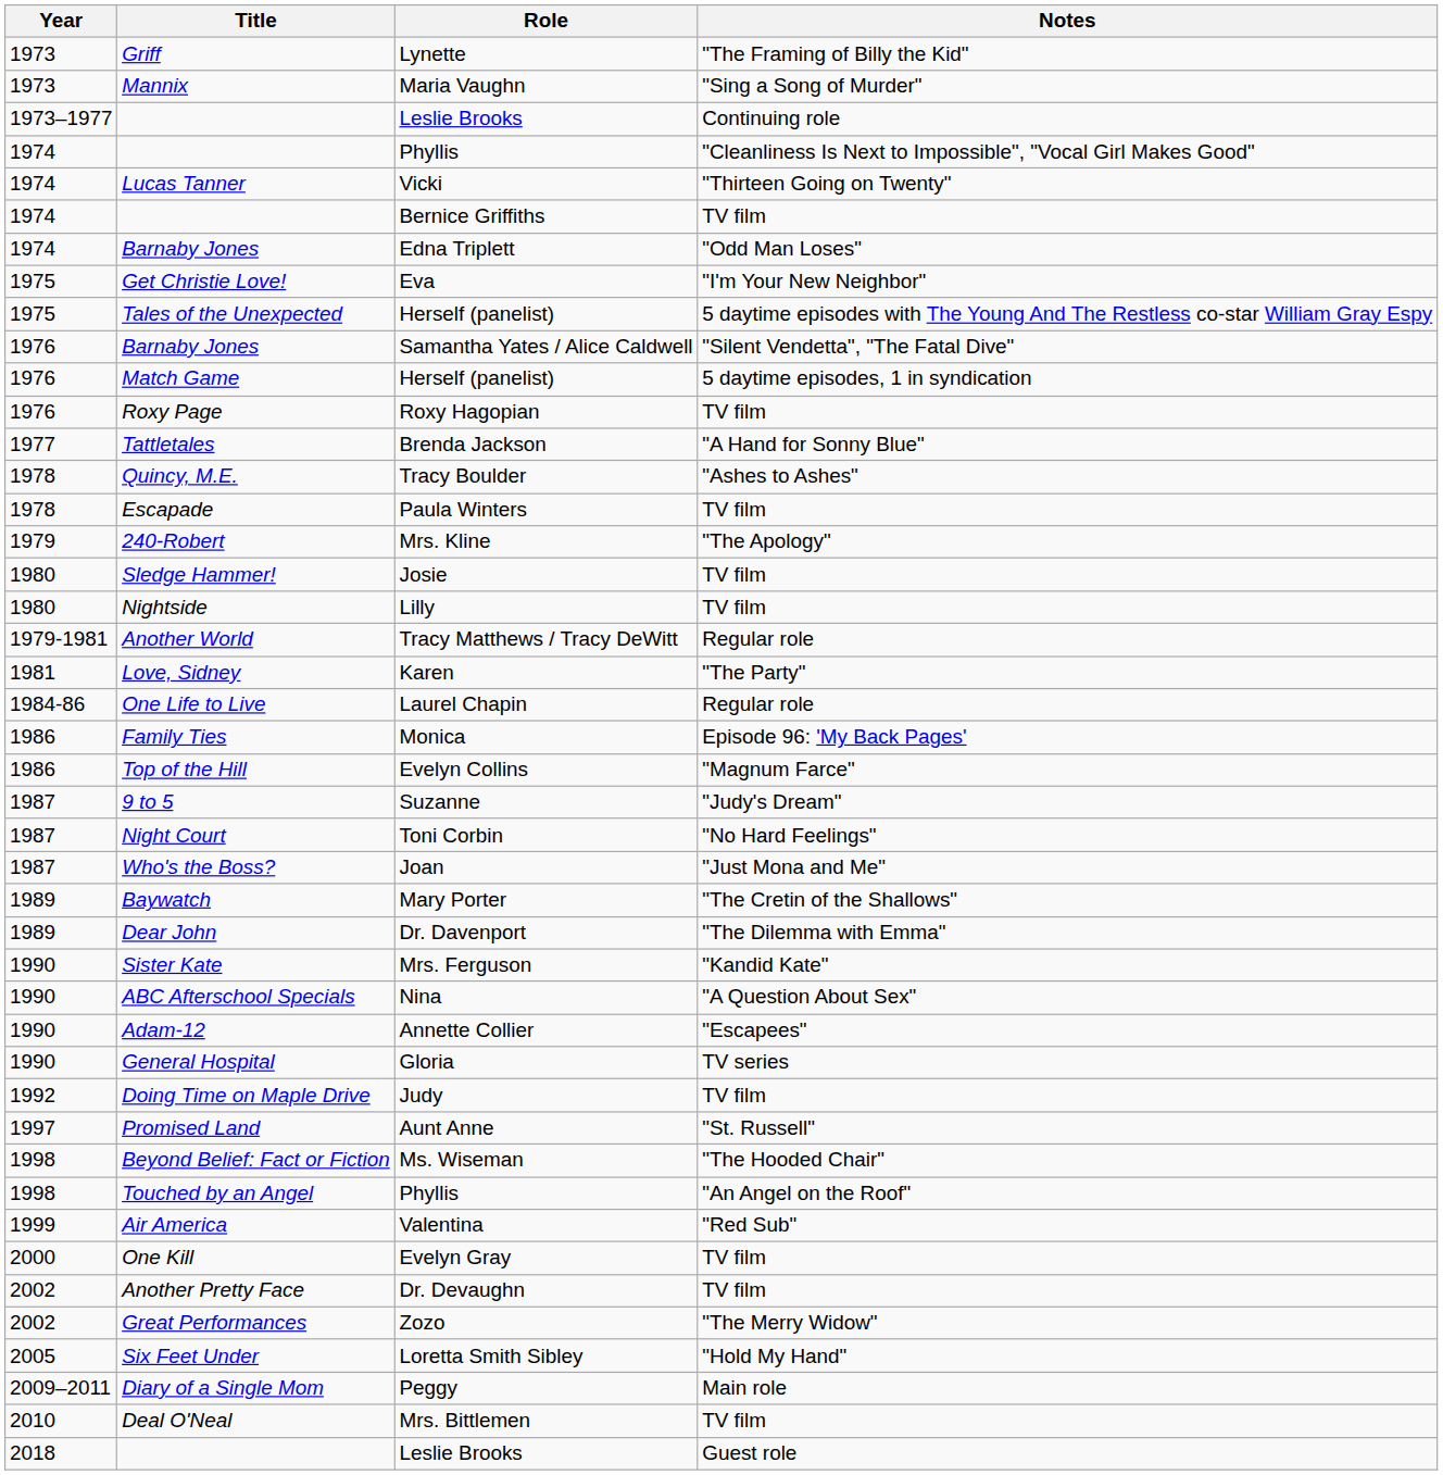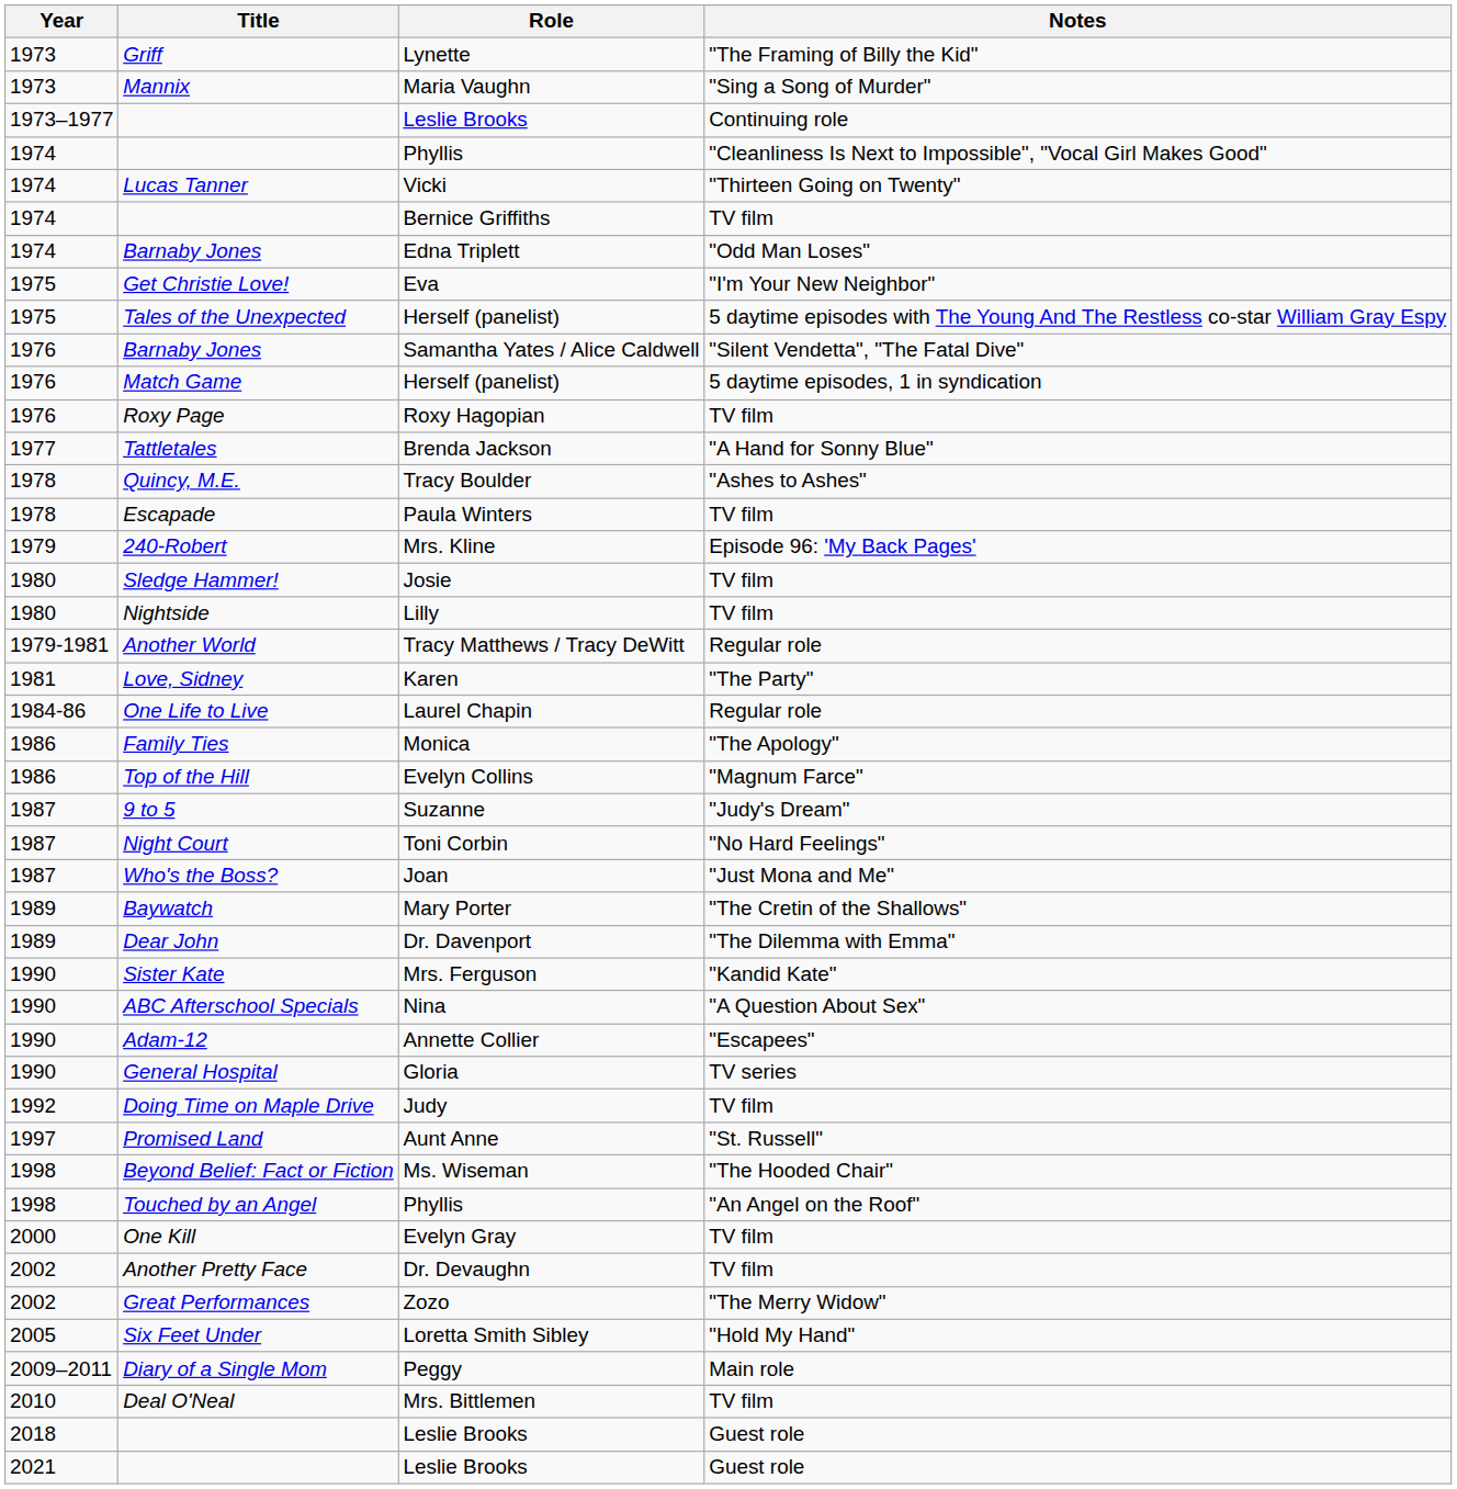 <table class="wikitable sortable">
 <tr>
 <th>Year</th>
 <th>Title</th>
 <th>Role</th>
 <th class="unsortable">Notes</th>
 </tr>
 <tr>
 <td>1973</td>
 <td><em><a href='#'>Griff</a></em></td>
 <td>Lynette</td>
 <td>"The Framing of Billy the Kid"</td>
 </tr>
 <tr>
 <td>1973</td>
 <td><em><a href='#'>Mannix</a></em></td>
 <td>Maria Vaughn</td>
 <td>"Sing a Song of Murder"</td>
 </tr>
 <tr>
 <td>1973–1977</td>
 <td><em></em></td>
 <td><a href='#'>Leslie Brooks</a></td>
 <td>Continuing role</td>
 </tr>
 <tr>
 <td>1974</td>
 <td><em></em></td>
 <td>Phyllis</td>
 <td>"Cleanliness Is Next to Impossible", "Vocal Girl Makes Good"</td>
 </tr>
 <tr>
 <td>1974</td>
 <td><em><a href='#'>Lucas Tanner</a></em></td>
 <td>Vicki</td>
 <td>"Thirteen Going on Twenty"</td>
 </tr>
 <tr>
 <td>1974</td>
 <td><em></em></td>
 <td>Bernice Griffiths</td>
 <td>TV film</td>
 </tr>
 <tr>
 <td>1974</td>
 <td><em><a href='#'>Barnaby Jones</a></em></td>
 <td>Edna Triplett</td>
 <td>"Odd Man Loses"</td>
 </tr>
 <tr>
 <td>1975</td>
 <td><em><a href='#'>Get Christie Love!</a></em></td>
 <td>Eva</td>
 <td>"I'm Your New Neighbor"</td>
 </tr>
 <tr>
 <td>1975</td>
 <td><em><a href='#'>Tales of the Unexpected</a></em></td>
 <td>Herself (panelist)</td>
 <td>5 daytime episodes with <a href='#'>The Young And The Restless</a> co-star <a href='#'>William Gray Espy</a></td>
 </tr>
 <tr>
 <td>1976</td>
 <td><em><a href='#'>Barnaby Jones</a></em></td>
 <td>Samantha Yates / Alice Caldwell</td>
 <td>"Silent Vendetta", "The Fatal Dive"</td>
 </tr>
 <tr>
 <td>1976</td>
 <td><em><a href='#'>Match Game</a></em></td>
 <td>Herself (panelist)</td>
 <td>5 daytime episodes, 1 in syndication</td>
 </tr>
 <tr>
 <td>1976</td>
 <td><em>Roxy Page</em></td>
 <td>Roxy Hagopian</td>
 <td>TV film</td>
 </tr>
 <tr>
 <td>1977</td>
 <td><em><a href='#'>Tattletales</a></em></td>
 <td>Brenda Jackson</td>
 <td>"A Hand for Sonny Blue"</td>
 </tr>
 <tr>
 <td>1978</td>
 <td><em><a href='#'>Quincy, M.E.</a></em></td>
 <td>Tracy Boulder</td>
 <td>"Ashes to Ashes"</td>
 </tr>
 <tr>
 <td>1978</td>
 <td><em>Escapade</em></td>
 <td>Paula Winters</td>
 <td>TV film</td>
 </tr>
 <tr>
 <td>1979</td>
 <td><em><a href='#'>240-Robert</a></em></td>
 <td>Mrs. Kline</td>
-<td>"The Apology"</td>
+<td>Episode 96: <a href='#'>'My Back Pages'</a></td>
 </tr>
 <tr>
 <td>1980</td>
 <td><em><a href='#'>Sledge Hammer!</a></em></td>
 <td>Josie</td>
 <td>TV film</td>
 </tr>
 <tr>
 <td>1980</td>
 <td><em>Nightside</em></td>
 <td>Lilly</td>
 <td>TV film</td>
 </tr>
 <tr>
 <td>1979-1981</td>
 <td><em><a href='#'>Another World</a></em></td>
 <td>Tracy Matthews / Tracy DeWitt</td>
 <td>Regular role</td>
 </tr>
 <tr>
 <td>1981</td>
 <td><em><a href='#'>Love, Sidney</a></em></td>
 <td>Karen</td>
 <td>"The Party"</td>
 </tr>
 <tr>
 <td>1984-86</td>
 <td><em><a href='#'>One Life to Live</a></em></td>
 <td>Laurel Chapin</td>
 <td>Regular role</td>
 </tr>
 <tr>
 <td>1986</td>
 <td><em><a href='#'>Family Ties</a></em></td>
 <td>Monica</td>
-<td>Episode 96: <a href='#'>'My Back Pages'</a></td>
+<td>"The Apology"</td>
 </tr>
 <tr>
 <td>1986</td>
 <td><em><a href='#'>Top of the Hill</a></em></td>
 <td>Evelyn Collins</td>
 <td>"Magnum Farce"</td>
 </tr>
 <tr>
 <td>1987</td>
 <td><em><a href='#'>9 to 5</a></em></td>
 <td>Suzanne</td>
 <td>"Judy's Dream"</td>
 </tr>
 <tr>
 <td>1987</td>
 <td><em><a href='#'>Night Court</a></em></td>
 <td>Toni Corbin</td>
 <td>"No Hard Feelings"</td>
 </tr>
 <tr>
 <td>1987</td>
 <td><em><a href='#'>Who's the Boss?</a></em></td>
 <td>Joan</td>
 <td>"Just Mona and Me"</td>
 </tr>
 <tr>
 <td>1989</td>
 <td><em><a href='#'>Baywatch</a></em></td>
 <td>Mary Porter</td>
 <td>"The Cretin of the Shallows"</td>
 </tr>
 <tr>
 <td>1989</td>
 <td><em><a href='#'>Dear John</a></em></td>
 <td>Dr. Davenport</td>
 <td>"The Dilemma with Emma"</td>
 </tr>
 <tr>
 <td>1990</td>
 <td><em><a href='#'>Sister Kate</a></em></td>
 <td>Mrs. Ferguson</td>
 <td>"Kandid Kate"</td>
 </tr>
 <tr>
 <td>1990</td>
 <td><em><a href='#'>ABC Afterschool Specials</a></em></td>
 <td>Nina</td>
 <td>"A Question About Sex"</td>
 </tr>
 <tr>
 <td>1990</td>
 <td><em><a href='#'>Adam-12</a></em></td>
 <td>Annette Collier</td>
 <td>"Escapees"</td>
 </tr>
 <tr>
 <td>1990</td>
 <td><em><a href='#'>General Hospital</a></em></td>
 <td>Gloria</td>
 <td>TV series</td>
 </tr>
 <tr>
 <td>1992</td>
 <td><em><a href='#'>Doing Time on Maple Drive</a></em></td>
 <td>Judy</td>
 <td>TV film</td>
 </tr>
 <tr>
 <td>1997</td>
 <td><em><a href='#'>Promised Land</a></em></td>
 <td>Aunt Anne</td>
 <td>"St. Russell"</td>
 </tr>
 <tr>
 <td>1998</td>
 <td><em><a href='#'>Beyond Belief: Fact or Fiction</a></em></td>
 <td>Ms. Wiseman</td>
 <td>"The Hooded Chair"</td>
 </tr>
 <tr>
 <td>1998</td>
 <td><em><a href='#'>Touched by an Angel</a></em></td>
 <td>Phyllis</td>
 <td>"An Angel on the Roof"</td>
 </tr>
 <tr>
-<td>1999</td>
-<td><em><a href='#'>Air America</a></em></td>
-<td>Valentina</td>
-<td>"Red Sub"</td>
-</tr>
-<tr>
 <td>2000</td>
 <td><em>One Kill</em></td>
 <td>Evelyn Gray</td>
 <td>TV film</td>
 </tr>
 <tr>
 <td>2002</td>
 <td><em>Another Pretty Face</em></td>
 <td>Dr. Devaughn</td>
 <td>TV film</td>
 </tr>
 <tr>
 <td>2002</td>
 <td><em><a href='#'>Great Performances</a></em></td>
 <td>Zozo</td>
 <td>"The Merry Widow"</td>
 </tr>
 <tr>
 <td>2005</td>
 <td><em><a href='#'>Six Feet Under</a></em></td>
 <td>Loretta Smith Sibley</td>
 <td>"Hold My Hand"</td>
 </tr>
 <tr>
 <td>2009–2011</td>
 <td><em><a href='#'>Diary of a Single Mom</a></em></td>
 <td>Peggy</td>
 <td>Main role</td>
 </tr>
 <tr>
 <td>2010</td>
 <td><em>Deal O'Neal</em></td>
 <td>Mrs. Bittlemen</td>
 <td>TV film</td>
 </tr>
 <tr>
 <td>2018</td>
 <td><em></em></td>
 <td>Leslie Brooks</td>
 <td>Guest role</td>
 </tr>
+<tr>
+<td>2021</td>
+<td><em></em></td>
+<td>Leslie Brooks</td>
+<td>Guest role</td>
+</tr>
 </table>
